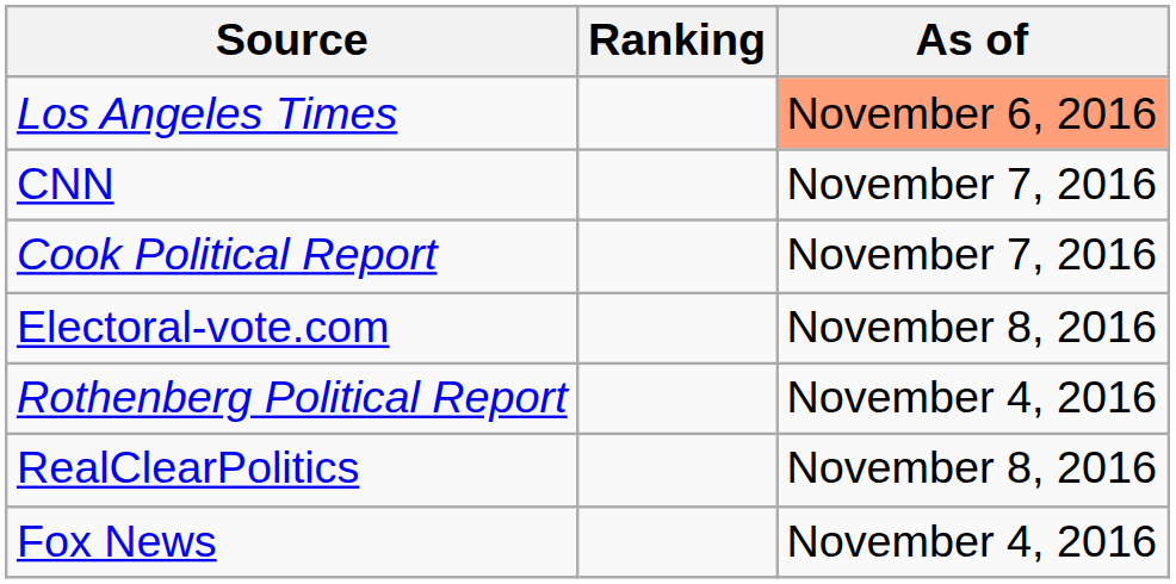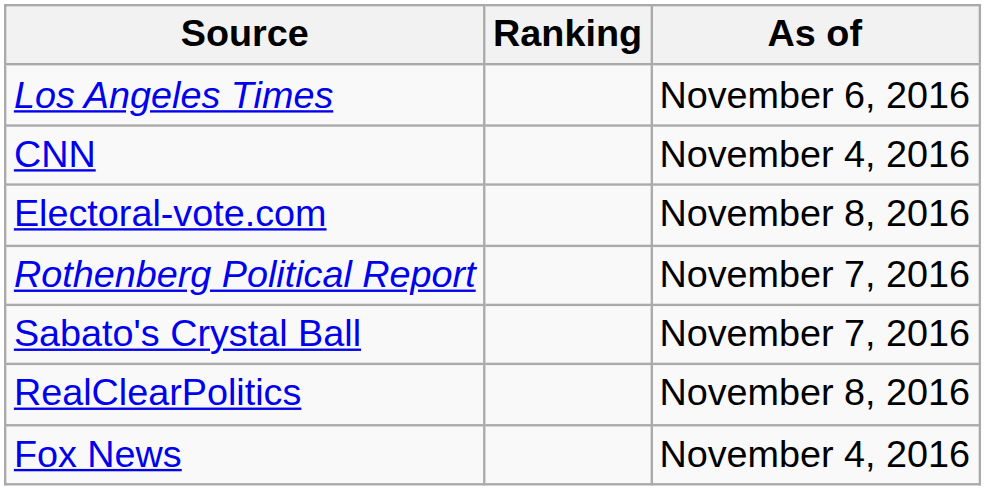 <table class="wikitable" style="text-align:center">
 <tr>
 <th>Source</th>
 <th>Ranking</th>
 <th>As of</th>
 </tr>
 <tr>
 <td align="left"><em><a href='#'>Los Angeles Times</a></em></td>
 <td></td>
-<td style="background: lightsalmon;">November 6, 2016</td>
+<td>November 6, 2016</td>
 </tr>
 <tr>
 <td align="left"><a href='#'>CNN</a></td>
 <td></td>
-<td>November 7, 2016</td>
-</tr>
-<tr>
-<td align="left"><a href='#'><em>Cook Political Report</em></a></td>
-<td></td>
-<td>November 7, 2016</td>
+<td>November 4, 2016</td>
 </tr>
 <tr>
 <td align="left"><a href='#'>Electoral-vote.com</a></td>
 <td></td>
 <td>November 8, 2016</td>
 </tr>
 <tr>
 <td align=left><a href='#'><em>Rothenberg Political Report</em></a></td>
 <td></td>
-<td>November 4, 2016</td>
+<td>November 7, 2016</td>
+</tr>
+<tr>
+<td align="left"><a href='#'>Sabato's Crystal Ball</a></td>
+<td></td>
+<td>November 7, 2016</td>
 </tr>
 <tr>
 <td align="left"><a href='#'>RealClearPolitics</a></td>
 <td></td>
 <td>November 8, 2016</td>
 </tr>
 <tr>
 <td align="left"><a href='#'>Fox News</a></td>
 <td></td>
 <td>November 4, 2016</td>
 </tr>
 </table>
